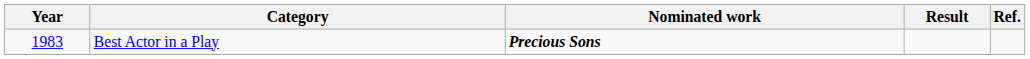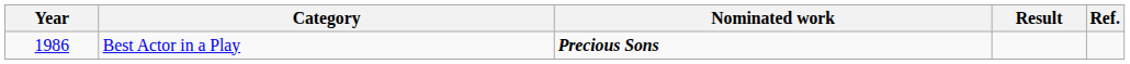 <table class=wikitable>
 <tr>
 <th scope="col" style="width:5em;">Year</th>
 <th scope="col" style="width:26em;">Category</th>
 <th scope="col" style="width:25em;">Nominated work</th>
 <th scope="col" style="width:5em;">Result</th>
 <th>Ref.</th>
 </tr>
 <tr>
-<td style="text-align:center;"><a href='#'>1983</a></td>
+<td style="text-align:center;"><a href='#'>1986</a></td>
 <td><a href='#'>Best Actor in a Play</a></td>
 <td><strong><em>Precious Sons</em></strong></td>
 <td></td>
 </tr>
 <tr>
 </tr>
 </table>
